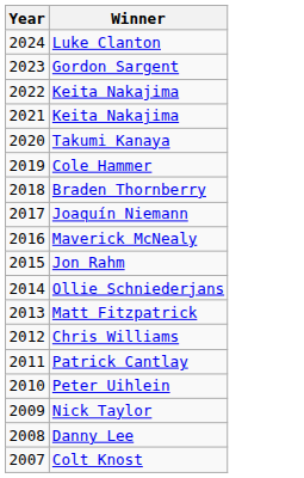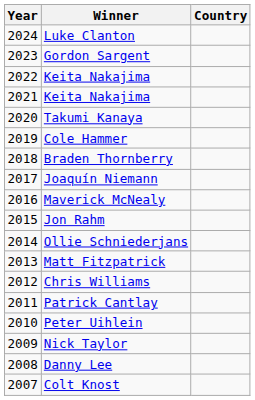 <table class="wikitable">
 <tr>
 <th>Year</th>
 <th>Winner</th>
+<th>Country</th>
 </tr>
 <tr>
 <td>2024</td>
 <td><a href='#'>Luke Clanton</a></td>
+<td></td>
 </tr>
 <tr>
 <td>2023</td>
 <td><a href='#'>Gordon Sargent</a></td>
+<td></td>
 </tr>
 <tr>
 <td>2022</td>
 <td><a href='#'>Keita Nakajima</a></td>
+<td></td>
 </tr>
 <tr>
 <td>2021</td>
 <td><a href='#'>Keita Nakajima</a></td>
+<td></td>
 </tr>
 <tr>
 <td>2020</td>
 <td><a href='#'>Takumi Kanaya</a></td>
+<td></td>
 </tr>
 <tr>
 <td>2019</td>
 <td><a href='#'>Cole Hammer</a></td>
+<td></td>
 </tr>
 <tr>
 <td>2018</td>
 <td><a href='#'>Braden Thornberry</a></td>
+<td></td>
 </tr>
 <tr>
 <td>2017</td>
 <td><a href='#'>Joaquín Niemann</a></td>
+<td></td>
 </tr>
 <tr>
 <td>2016</td>
 <td><a href='#'>Maverick McNealy</a></td>
+<td></td>
 </tr>
 <tr>
 <td>2015</td>
 <td><a href='#'>Jon Rahm</a></td>
+<td></td>
 </tr>
 <tr>
 <td>2014</td>
 <td><a href='#'>Ollie Schniederjans</a></td>
+<td></td>
 </tr>
 <tr>
 <td>2013</td>
 <td><a href='#'>Matt Fitzpatrick</a></td>
+<td></td>
 </tr>
 <tr>
 <td>2012</td>
 <td><a href='#'>Chris Williams</a></td>
+<td></td>
 </tr>
 <tr>
 <td>2011</td>
 <td><a href='#'>Patrick Cantlay</a></td>
+<td></td>
 </tr>
 <tr>
 <td>2010</td>
 <td><a href='#'>Peter Uihlein</a></td>
+<td></td>
 </tr>
 <tr>
 <td>2009</td>
 <td><a href='#'>Nick Taylor</a></td>
+<td></td>
 </tr>
 <tr>
 <td>2008</td>
 <td><a href='#'>Danny Lee</a></td>
+<td></td>
 </tr>
 <tr>
 <td>2007</td>
 <td><a href='#'>Colt Knost</a></td>
+<td></td>
 </tr>
 </table>
